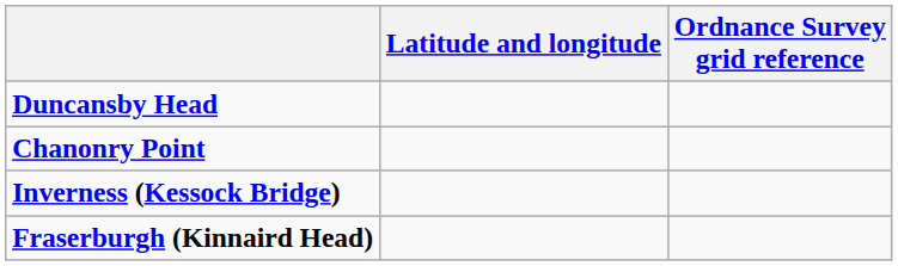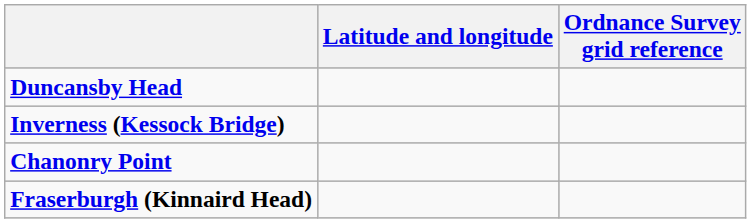 <table class=wikitable>
 <tr>
 <th></th>
 <th><a href='#'>Latitude and longitude</a></th>
 <th><a href='#'>Ordnance Survey</a> <br> <a href='#'>grid reference</a></th>
 </tr>
 <tr>
 <td><strong><a href='#'>Duncansby Head</a></strong></td>
 <td></td>
 <td align=center></td>
 </tr>
 <tr>
-<td><strong><a href='#'>Chanonry Point</a></strong></td>
+<td><strong><a href='#'>Inverness</a> (<a href='#'>Kessock Bridge</a>)</strong></td>
 <td></td>
 <td align=center></td>
 </tr>
 <tr>
-<td><strong><a href='#'>Inverness</a> (<a href='#'>Kessock Bridge</a>)</strong></td>
+<td><strong><a href='#'>Chanonry Point</a></strong></td>
 <td></td>
 <td align=center></td>
 </tr>
 <tr>
 <td><strong><a href='#'>Fraserburgh</a> (Kinnaird Head)</strong></td>
 <td></td>
 <td align=center></td>
 </tr>
 </table>
